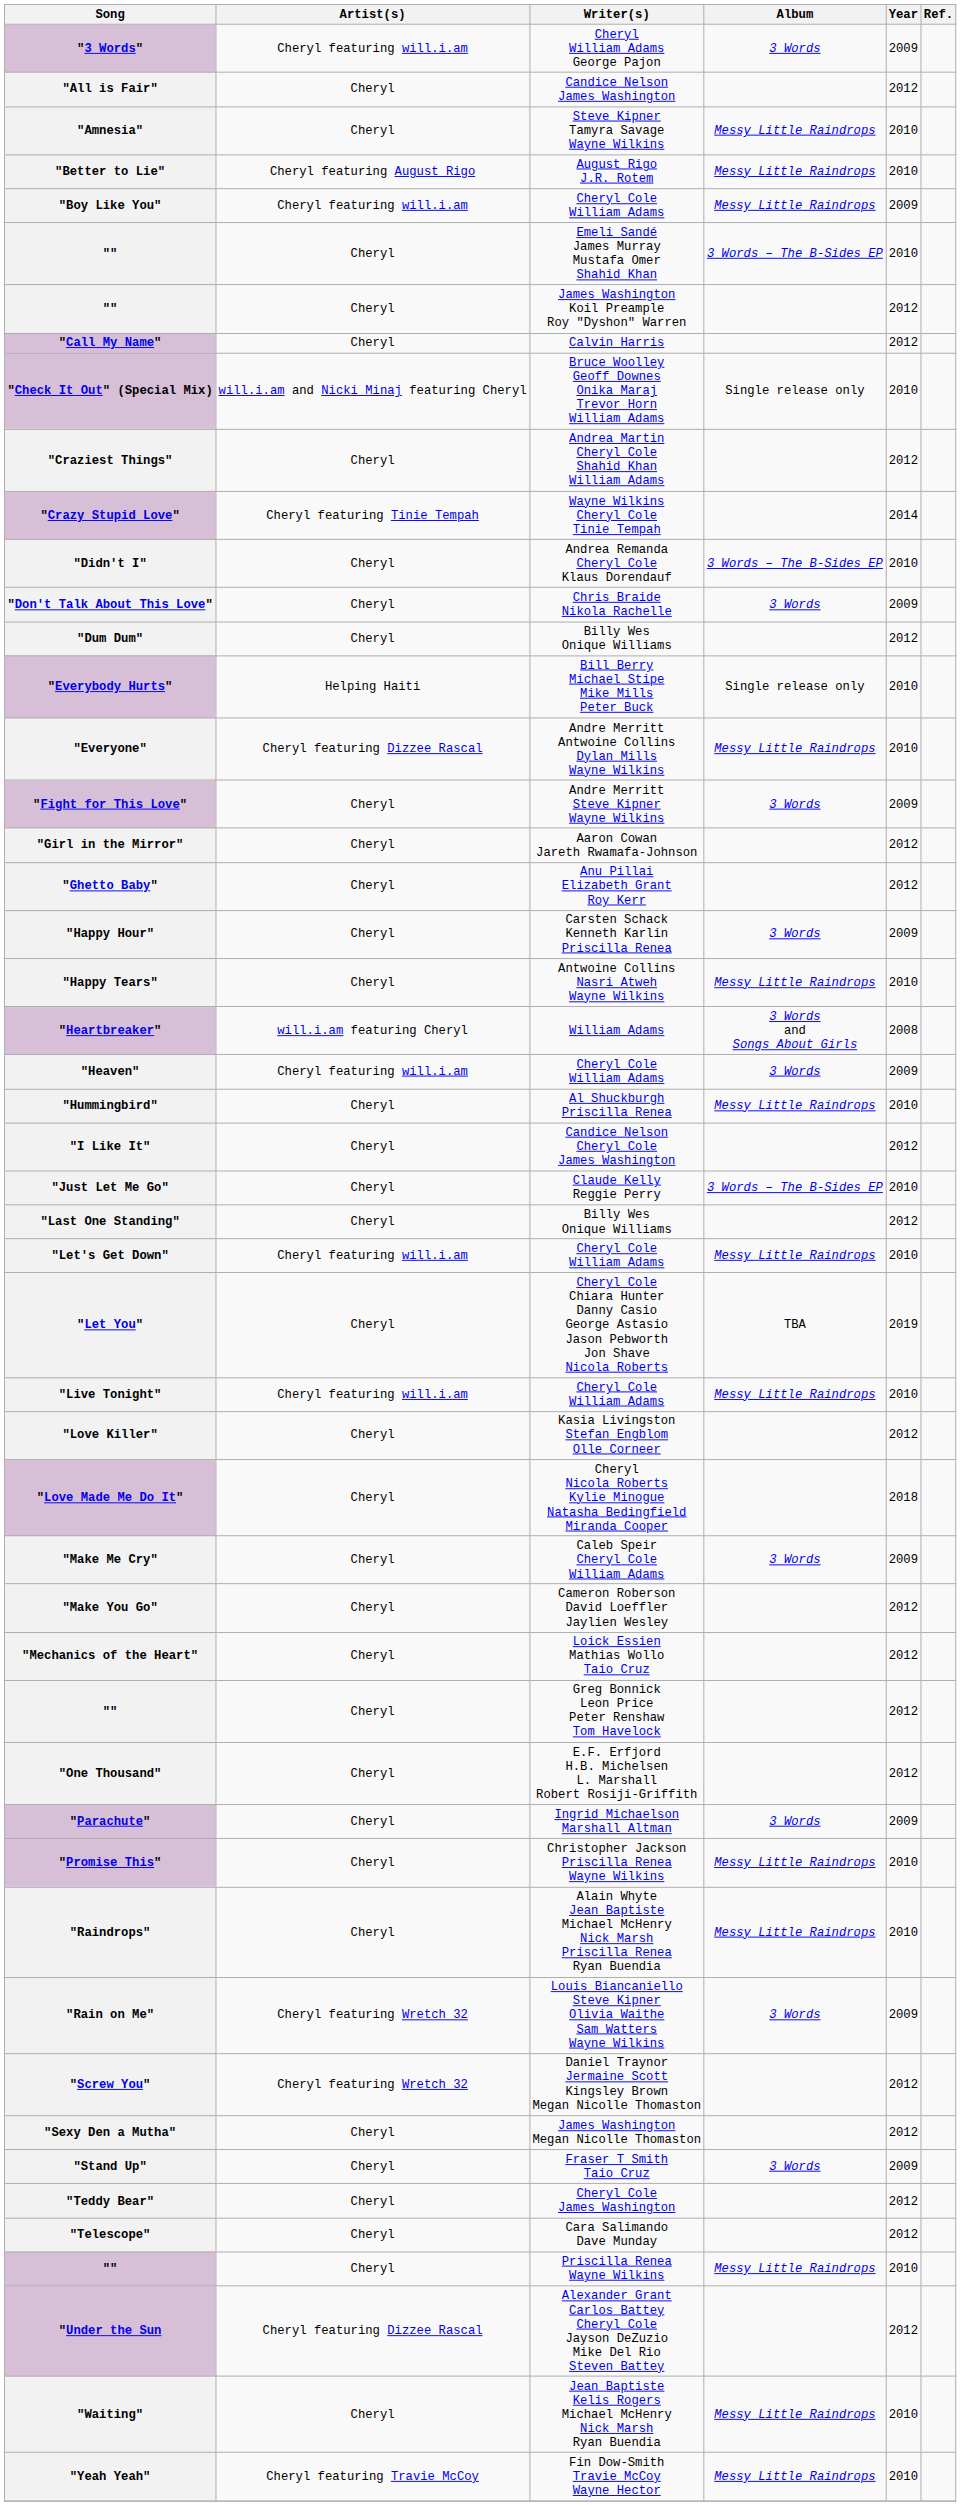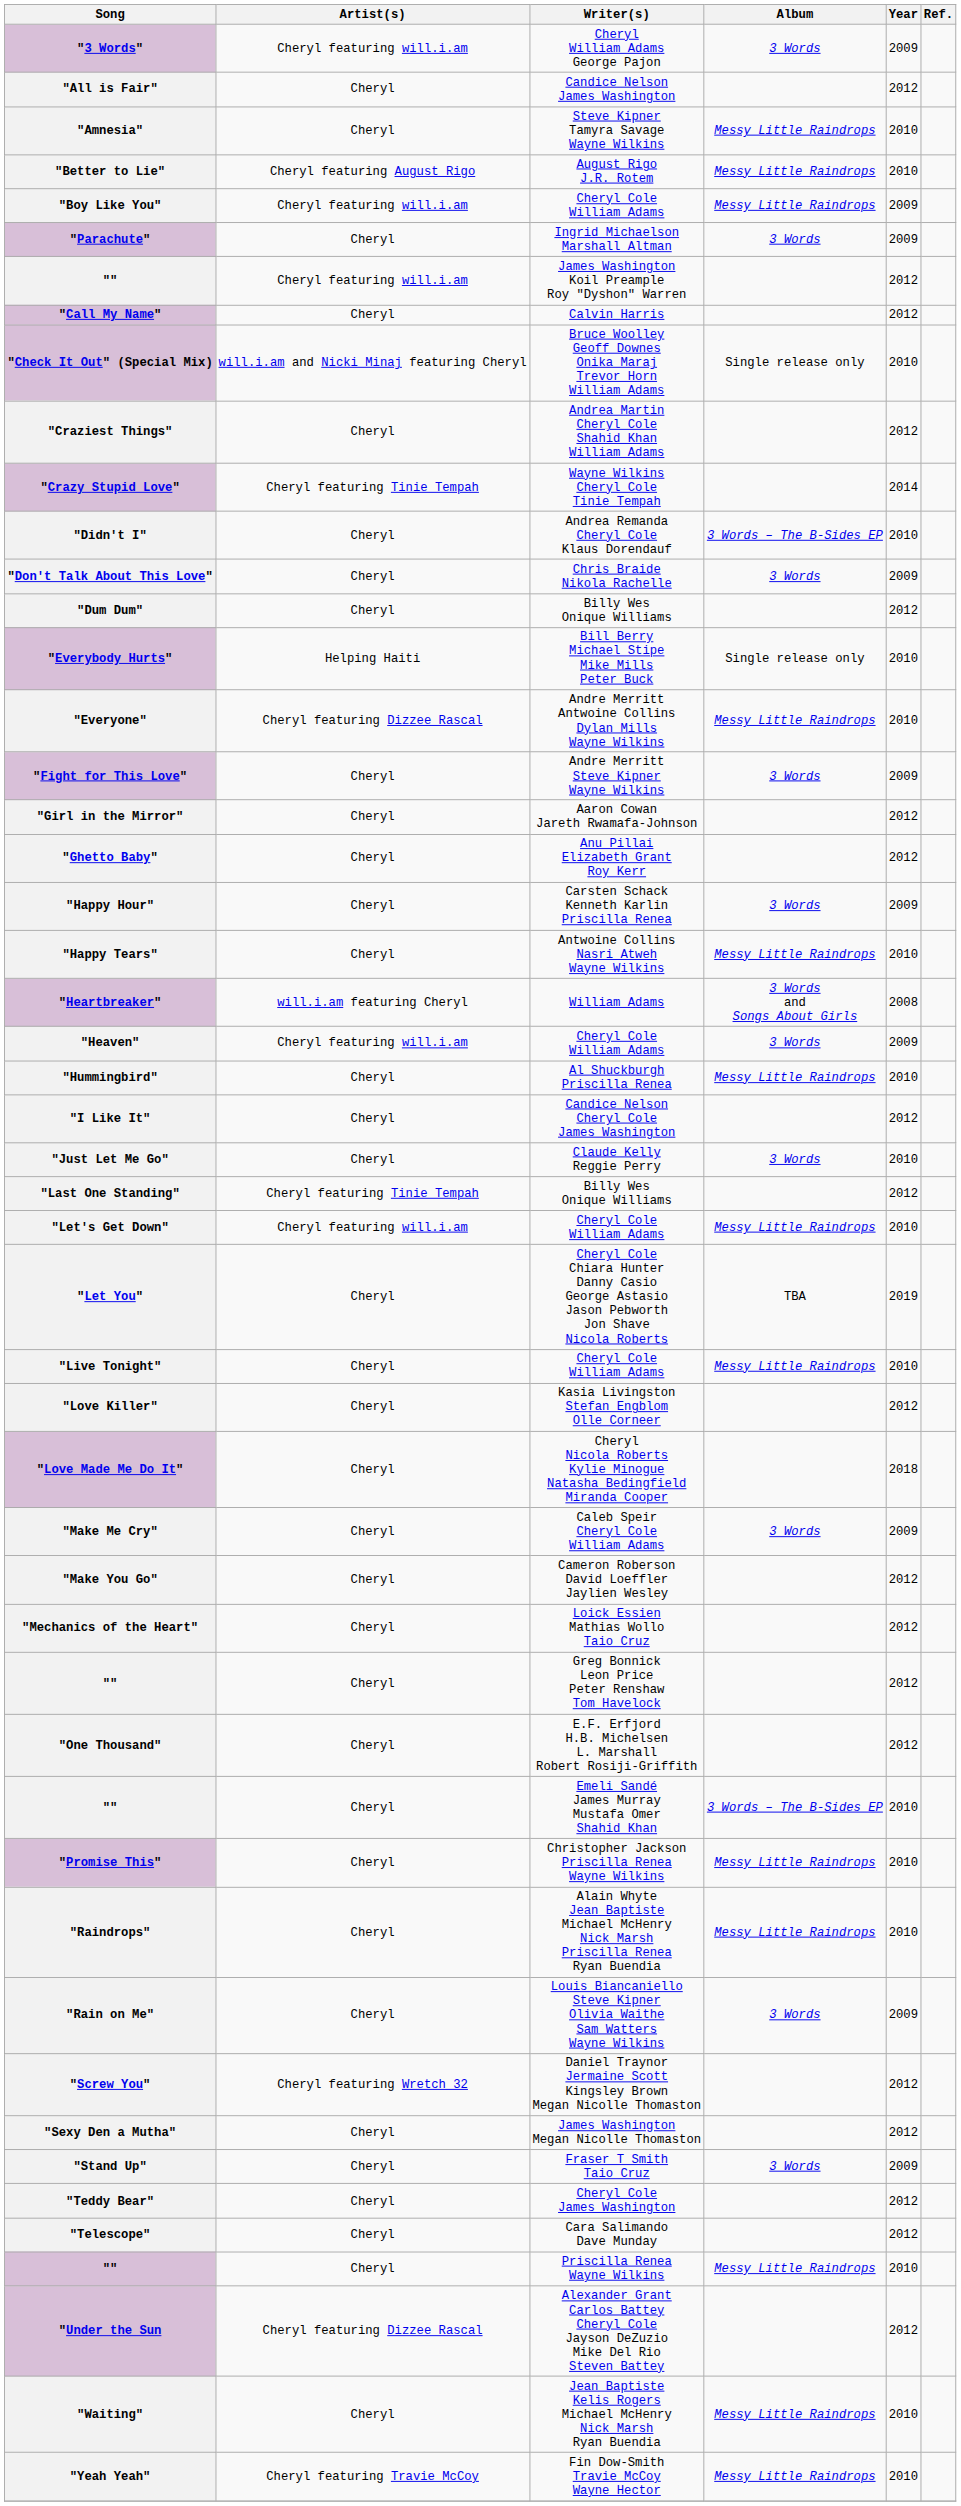 <table class="wikitable sortable plainrowheaders" style="text-align:center;">
 <tr>
 <th scope="col">Song</th>
 <th scope="col">Artist(s)</th>
 <th scope="col" class="unsortable">Writer(s)</th>
 <th scope="col" data-sort-type="text">Album</th>
 <th scope="col">Year</th>
 <th scope="col" class="unsortable">Ref.</th>
 </tr>
 <tr>
 <th scope=row style="background-color:#D8BFD8"> "<a href='#'>3 Words</a>" </th>
 <td>Cheryl featuring <a href='#'>will.i.am</a></td>
 <td><a href='#'>Cheryl</a> <br> <a href='#'>William Adams</a> <br> George Pajon</td>
 <td><em><a href='#'>3 Words</a></em></td>
 <td>2009</td>
 <td></td>
 </tr>
 <tr>
 <th scope=row> "All is Fair"</th>
 <td>Cheryl</td>
 <td><a href='#'>Candice Nelson</a> <br> <a href='#'>James Washington</a></td>
 <td></td>
 <td>2012</td>
 <td></td>
 </tr>
 <tr>
 <th scope=row>"Amnesia"</th>
 <td>Cheryl</td>
 <td><a href='#'>Steve Kipner</a> <br> Tamyra Savage <br> <a href='#'>Wayne Wilkins</a></td>
 <td><em><a href='#'>Messy Little Raindrops</a></em></td>
 <td>2010</td>
 <td></td>
 </tr>
 <tr>
 <th scope=row> "Better to Lie"</th>
 <td>Cheryl featuring <a href='#'>August Rigo</a></td>
 <td><a href='#'>August Rigo</a> <br> <a href='#'>J.R. Rotem</a></td>
 <td><em><a href='#'>Messy Little Raindrops</a></em></td>
 <td>2010</td>
 <td></td>
 </tr>
 <tr>
 <th scope=row>"Boy Like You"</th>
 <td>Cheryl featuring <a href='#'>will.i.am</a></td>
 <td><a href='#'>Cheryl Cole</a> <br> <a href='#'>William Adams</a></td>
 <td><em><a href='#'>Messy Little Raindrops</a></em></td>
 <td>2009</td>
 <td></td>
 </tr>
 <tr>
-<th scope=row>""</th>
+<th scope=row style="background-color:#D8BFD8"> "<a href='#'>Parachute</a>" </th>
 <td>Cheryl</td>
-<td><a href='#'>Emeli Sandé</a> <br> James Murray <br> Mustafa Omer <br> <a href='#'>Shahid Khan</a></td>
-<td><em><a href='#'>3 Words – The B-Sides EP</a></em></td>
-<td>2010</td>
+<td><a href='#'>Ingrid Michaelson</a> <br> <a href='#'>Marshall Altman</a></td>
+<td><em><a href='#'>3 Words</a></em></td>
+<td>2009</td>
 <td></td>
 </tr>
 <tr>
 <th scope=row>""</th>
-<td>Cheryl</td>
+<td>Cheryl featuring <a href='#'>will.i.am</a></td>
 <td><a href='#'>James Washington</a> <br> Koil Preample <br> Roy "Dyshon" Warren</td>
 <td></td>
 <td>2012</td>
 <td></td>
 </tr>
 <tr>
 <th scope=row style="background-color:#D8BFD8"> "<a href='#'>Call My Name</a>" </th>
 <td>Cheryl</td>
 <td><a href='#'>Calvin Harris</a></td>
 <td></td>
 <td>2012</td>
 <td></td>
 </tr>
 <tr>
 <th scope=row style="background-color:#D8BFD8">"<a href='#'>Check It Out</a>" (Special Mix) </th>
 <td><a href='#'>will.i.am</a> and <a href='#'>Nicki Minaj</a> featuring Cheryl</td>
 <td><a href='#'>Bruce Woolley</a> <br> <a href='#'>Geoff Downes</a> <br> <a href='#'>Onika Maraj</a> <br> <a href='#'>Trevor Horn</a> <br> <a href='#'>William Adams</a></td>
 <td>Single release only</td>
 <td>2010</td>
 <td></td>
 </tr>
 <tr>
 <th scope=row>"Craziest Things"</th>
 <td>Cheryl</td>
 <td><a href='#'>Andrea Martin</a> <br> <a href='#'>Cheryl Cole</a> <br> <a href='#'>Shahid Khan</a> <br> <a href='#'>William Adams</a></td>
 <td></td>
 <td>2012</td>
 <td></td>
 </tr>
 <tr>
 <th scope=row style="background-color:#D8BFD8">"<a href='#'>Crazy Stupid Love</a>" </th>
 <td>Cheryl featuring <a href='#'>Tinie Tempah</a></td>
 <td><a href='#'>Wayne Wilkins</a> <br> <a href='#'>Cheryl Cole</a> <br> <a href='#'>Tinie Tempah</a></td>
 <td></td>
 <td>2014</td>
 <td></td>
 </tr>
 <tr>
 <th scope=row> "Didn't I"</th>
 <td>Cheryl</td>
 <td>Andrea Remanda <br> <a href='#'>Cheryl Cole</a> <br> Klaus Dorendauf</td>
 <td><em><a href='#'>3 Words – The B-Sides EP</a></em></td>
 <td>2010</td>
 <td></td>
 </tr>
 <tr>
 <th scope=row>"<a href='#'>Don't Talk About This Love</a>"</th>
 <td>Cheryl</td>
 <td><a href='#'>Chris Braide</a> <br> <a href='#'>Nikola Rachelle</a></td>
 <td><em><a href='#'>3 Words</a></em></td>
 <td>2009</td>
 <td></td>
 </tr>
 <tr>
 <th scope=row>"Dum Dum"</th>
 <td>Cheryl</td>
 <td>Billy Wes <br> Onique Williams</td>
 <td></td>
 <td>2012</td>
 <td></td>
 </tr>
 <tr>
 <th scope=row style="background-color:#D8BFD8"> "<a href='#'>Everybody Hurts</a>" </th>
 <td>Helping Haiti</td>
 <td><a href='#'>Bill Berry</a> <br> <a href='#'>Michael Stipe</a> <br> <a href='#'>Mike Mills</a> <br> <a href='#'>Peter Buck</a></td>
 <td>Single release only</td>
 <td>2010</td>
 <td><br></td>
 </tr>
 <tr>
 <th scope=row>"Everyone"</th>
 <td>Cheryl featuring <a href='#'>Dizzee Rascal</a></td>
 <td>Andre Merritt <br> Antwoine Collins <br> <a href='#'>Dylan Mills</a> <br> <a href='#'>Wayne Wilkins</a></td>
 <td><em><a href='#'>Messy Little Raindrops</a></em></td>
 <td>2010</td>
 <td></td>
 </tr>
 <tr>
 <th scope=row style="background-color:#D8BFD8"> "<a href='#'>Fight for This Love</a>" </th>
 <td>Cheryl</td>
 <td>Andre Merritt <br> <a href='#'>Steve Kipner</a> <br> <a href='#'>Wayne Wilkins</a></td>
 <td><em><a href='#'>3 Words</a></em></td>
 <td>2009</td>
 <td></td>
 </tr>
 <tr>
 <th scope=row> "Girl in the Mirror"</th>
 <td>Cheryl</td>
 <td>Aaron Cowan <br> Jareth Rwamafa-Johnson</td>
 <td></td>
 <td>2012</td>
 <td></td>
 </tr>
 <tr>
 <th scope=row>"<a href='#'>Ghetto Baby</a>"</th>
 <td>Cheryl</td>
 <td><a href='#'>Anu Pillai</a> <br> <a href='#'>Elizabeth Grant</a> <br> <a href='#'>Roy Kerr</a></td>
 <td></td>
 <td>2012</td>
 <td></td>
 </tr>
 <tr>
 <th scope=row> "Happy Hour"</th>
 <td>Cheryl</td>
 <td>Carsten Schack <br> Kenneth Karlin <br> <a href='#'>Priscilla Renea</a></td>
 <td><em><a href='#'>3 Words</a></em></td>
 <td>2009</td>
 <td></td>
 </tr>
 <tr>
 <th scope=row>"Happy Tears"</th>
 <td>Cheryl</td>
 <td>Antwoine Collins <br> <a href='#'>Nasri Atweh</a> <br> <a href='#'>Wayne Wilkins</a></td>
 <td><em><a href='#'>Messy Little Raindrops</a></em></td>
 <td>2010</td>
 <td></td>
 </tr>
 <tr>
 <th scope=row style="background-color:#D8BFD8">"<a href='#'>Heartbreaker</a>" </th>
 <td><a href='#'>will.i.am</a> featuring Cheryl</td>
 <td><a href='#'>William Adams</a></td>
 <td><em><a href='#'>3 Words</a></em> <br> and <br> <em><a href='#'>Songs About Girls</a></em></td>
 <td>2008</td>
 <td></td>
 </tr>
 <tr>
 <th scope=row>"Heaven"</th>
 <td>Cheryl featuring <a href='#'>will.i.am</a></td>
 <td><a href='#'>Cheryl Cole</a> <br> <a href='#'>William Adams</a></td>
 <td><em><a href='#'>3 Words</a></em></td>
 <td>2009</td>
 <td></td>
 </tr>
 <tr>
 <th scope=row>"Hummingbird"</th>
 <td>Cheryl</td>
 <td><a href='#'>Al Shuckburgh</a> <br> <a href='#'>Priscilla Renea</a></td>
 <td><em><a href='#'>Messy Little Raindrops</a></em></td>
 <td>2010</td>
 <td></td>
 </tr>
 <tr>
 <th scope=row> "I Like It"</th>
 <td>Cheryl</td>
 <td><a href='#'>Candice Nelson</a> <br> <a href='#'>Cheryl Cole</a> <br> <a href='#'>James Washington</a></td>
 <td></td>
 <td>2012</td>
 <td></td>
 </tr>
 <tr>
 <th scope=row> "Just Let Me Go"</th>
 <td>Cheryl</td>
 <td><a href='#'>Claude Kelly</a> <br> Reggie Perry</td>
-<td><em><a href='#'>3 Words – The B-Sides EP</a></em></td>
+<td><em><a href='#'>3 Words</a></em></td>
 <td>2010</td>
 <td></td>
 </tr>
 <tr>
 <th scope=row> "Last One Standing"</th>
-<td>Cheryl</td>
+<td>Cheryl featuring <a href='#'>Tinie Tempah</a></td>
 <td>Billy Wes <br> Onique Williams</td>
 <td></td>
 <td>2012</td>
 <td></td>
 </tr>
 <tr>
 <th scope=row>"Let's Get Down"</th>
 <td>Cheryl featuring <a href='#'>will.i.am</a></td>
 <td><a href='#'>Cheryl Cole</a> <br> <a href='#'>William Adams</a></td>
 <td><em><a href='#'>Messy Little Raindrops</a></em></td>
 <td>2010</td>
 <td></td>
 </tr>
 <tr>
 <th>"<a href='#'>Let You</a>"</th>
 <td>Cheryl</td>
 <td><a href='#'>Cheryl Cole</a><br>Chiara Hunter<br>Danny Casio<br>George Astasio<br>Jason Pebworth<br>Jon Shave<br><a href='#'>Nicola Roberts</a></td>
 <td>TBA</td>
 <td>2019</td>
 <td></td>
 </tr>
 <tr>
 <th scope=row>"Live Tonight"</th>
-<td>Cheryl featuring <a href='#'>will.i.am</a></td>
+<td>Cheryl</td>
 <td><a href='#'>Cheryl Cole</a> <br> <a href='#'>William Adams</a></td>
 <td><em><a href='#'>Messy Little Raindrops</a></em></td>
 <td>2010</td>
 <td></td>
 </tr>
 <tr>
 <th scope=row>"Love Killer"</th>
 <td>Cheryl</td>
 <td>Kasia Livingston <br> <a href='#'>Stefan Engblom</a> <br> <a href='#'>Olle Corneer</a></td>
 <td></td>
 <td>2012</td>
 <td></td>
 </tr>
 <tr>
 <th scope=row style="background-color:#D8BFD8">  "<a href='#'>Love Made Me Do It</a>" </th>
 <td>Cheryl</td>
 <td>Cheryl <br> <a href='#'>Nicola Roberts</a> <br> <a href='#'>Kylie Minogue</a> <br> <a href='#'>Natasha Bedingfield</a> <br> <a href='#'>Miranda Cooper</a></td>
 <td></td>
 <td>2018</td>
 <td></td>
 </tr>
 <tr>
 <th scope=row> "Make Me Cry"</th>
 <td>Cheryl</td>
 <td>Caleb Speir <br> <a href='#'>Cheryl Cole</a> <br> <a href='#'>William Adams</a></td>
 <td><em><a href='#'>3 Words</a></em></td>
 <td>2009</td>
 <td></td>
 </tr>
 <tr>
 <th scope=row>"Make You Go"</th>
 <td>Cheryl</td>
 <td>Cameron Roberson <br> David Loeffler <br> Jaylien Wesley</td>
 <td></td>
 <td>2012</td>
 <td></td>
 </tr>
 <tr>
 <th scope=row>"Mechanics of the Heart"</th>
 <td>Cheryl</td>
 <td><a href='#'>Loick Essien</a>  <br> Mathias Wollo <br> <a href='#'>Taio Cruz</a></td>
 <td></td>
 <td>2012</td>
 <td></td>
 </tr>
 <tr>
 <th scope=row>""</th>
 <td>Cheryl</td>
 <td>Greg Bonnick <br> Leon Price <br> Peter Renshaw <br> <a href='#'>Tom Havelock</a></td>
 <td></td>
 <td>2012</td>
 <td></td>
 </tr>
 <tr>
 <th scope=row> "One Thousand"</th>
 <td>Cheryl</td>
 <td>E.F. Erfjord <br> H.B. Michelsen <br> L. Marshall <br> Robert Rosiji-Griffith</td>
 <td></td>
 <td>2012</td>
 <td></td>
 </tr>
 <tr>
-<th scope=row style="background-color:#D8BFD8"> "<a href='#'>Parachute</a>" </th>
+<th scope=row>""</th>
 <td>Cheryl</td>
-<td><a href='#'>Ingrid Michaelson</a> <br> <a href='#'>Marshall Altman</a></td>
-<td><em><a href='#'>3 Words</a></em></td>
-<td>2009</td>
+<td><a href='#'>Emeli Sandé</a> <br> James Murray <br> Mustafa Omer <br> <a href='#'>Shahid Khan</a></td>
+<td><em><a href='#'>3 Words – The B-Sides EP</a></em></td>
+<td>2010</td>
 <td></td>
 </tr>
 <tr>
 <th scope=row style="background-color:#D8BFD8">"<a href='#'>Promise This</a>" </th>
 <td>Cheryl</td>
 <td>Christopher Jackson <br> <a href='#'>Priscilla Renea</a> <br> <a href='#'>Wayne Wilkins</a></td>
 <td><em><a href='#'>Messy Little Raindrops</a></em></td>
 <td>2010</td>
 <td></td>
 </tr>
 <tr>
 <th scope=row> "Raindrops"</th>
 <td>Cheryl</td>
 <td>Alain Whyte <br> <a href='#'>Jean Baptiste</a> <br> Michael McHenry <br> <a href='#'>Nick Marsh</a> <br> <a href='#'>Priscilla Renea</a> <br> Ryan Buendia</td>
 <td><em><a href='#'>Messy Little Raindrops</a></em></td>
 <td>2010</td>
 <td></td>
 </tr>
 <tr>
 <th scope=row>"Rain on Me"</th>
-<td>Cheryl featuring <a href='#'>Wretch 32</a></td>
+<td>Cheryl</td>
 <td><a href='#'>Louis Biancaniello</a> <br> <a href='#'>Steve Kipner</a> <br> <a href='#'>Olivia Waithe</a> <br> <a href='#'>Sam Watters</a> <br> <a href='#'>Wayne Wilkins</a></td>
 <td><em><a href='#'>3 Words</a></em></td>
 <td>2009</td>
 <td></td>
 </tr>
 <tr>
 <th scope=row> "<a href='#'>Screw You</a>"</th>
 <td>Cheryl featuring <a href='#'>Wretch 32</a></td>
 <td>Daniel Traynor <br> <a href='#'>Jermaine Scott</a> <br> Kingsley Brown <br> Megan Nicolle Thomaston</td>
 <td></td>
 <td>2012</td>
 <td></td>
 </tr>
 <tr>
 <th scope=row>"Sexy Den a Mutha"</th>
 <td>Cheryl</td>
 <td><a href='#'>James Washington</a> <br> Megan Nicolle Thomaston</td>
 <td></td>
 <td>2012</td>
 <td></td>
 </tr>
 <tr>
 <th scope=row>"Stand Up"</th>
 <td>Cheryl</td>
 <td><a href='#'>Fraser T Smith</a> <br> <a href='#'>Taio Cruz</a></td>
 <td><em><a href='#'>3 Words</a></em></td>
 <td>2009</td>
 <td></td>
 </tr>
 <tr>
 <th scope=row> "Teddy Bear"</th>
 <td>Cheryl</td>
 <td><a href='#'>Cheryl Cole</a> <br> <a href='#'>James Washington</a></td>
 <td></td>
 <td>2012</td>
 <td></td>
 </tr>
 <tr>
 <th scope=row>"Telescope"</th>
 <td>Cheryl</td>
 <td>Cara Salimando <br> Dave Munday</td>
 <td></td>
 <td>2012</td>
 <td></td>
 </tr>
 <tr>
 <th scope=row style="background-color:#D8BFD8"> "" </th>
 <td>Cheryl</td>
 <td><a href='#'>Priscilla Renea</a> <br> <a href='#'>Wayne Wilkins</a></td>
 <td><em><a href='#'>Messy Little Raindrops</a></em></td>
 <td>2010</td>
 <td></td>
 </tr>
 <tr>
 <th scope=row style="background-color:#D8BFD8"> "<a href='#'>Under the Sun</a> </th>
 <td>Cheryl featuring <a href='#'>Dizzee Rascal</a></td>
 <td><a href='#'>Alexander Grant</a> <br><a href='#'>Carlos Battey</a> <br> <a href='#'>Cheryl Cole</a> <br> Jayson DeZuzio <br> Mike Del Rio <br> <a href='#'>Steven Battey</a></td>
 <td></td>
 <td>2012</td>
 <td></td>
 </tr>
 <tr>
 <th scope=row> "Waiting"</th>
 <td>Cheryl</td>
 <td><a href='#'>Jean Baptiste</a> <br> <a href='#'>Kelis Rogers</a> <br> Michael McHenry <br> <a href='#'>Nick Marsh</a> <br> Ryan Buendia</td>
 <td><em><a href='#'>Messy Little Raindrops</a></em></td>
 <td>2010</td>
 <td></td>
 </tr>
 <tr>
 <th scope=row> "Yeah Yeah"</th>
 <td>Cheryl featuring <a href='#'>Travie McCoy</a></td>
 <td>Fin Dow-Smith <br> <a href='#'>Travie McCoy</a> <br> <a href='#'>Wayne Hector</a></td>
 <td><em><a href='#'>Messy Little Raindrops</a></em></td>
 <td>2010</td>
 <td></td>
 </tr>
 <tr>
 </tr>
 </table>
